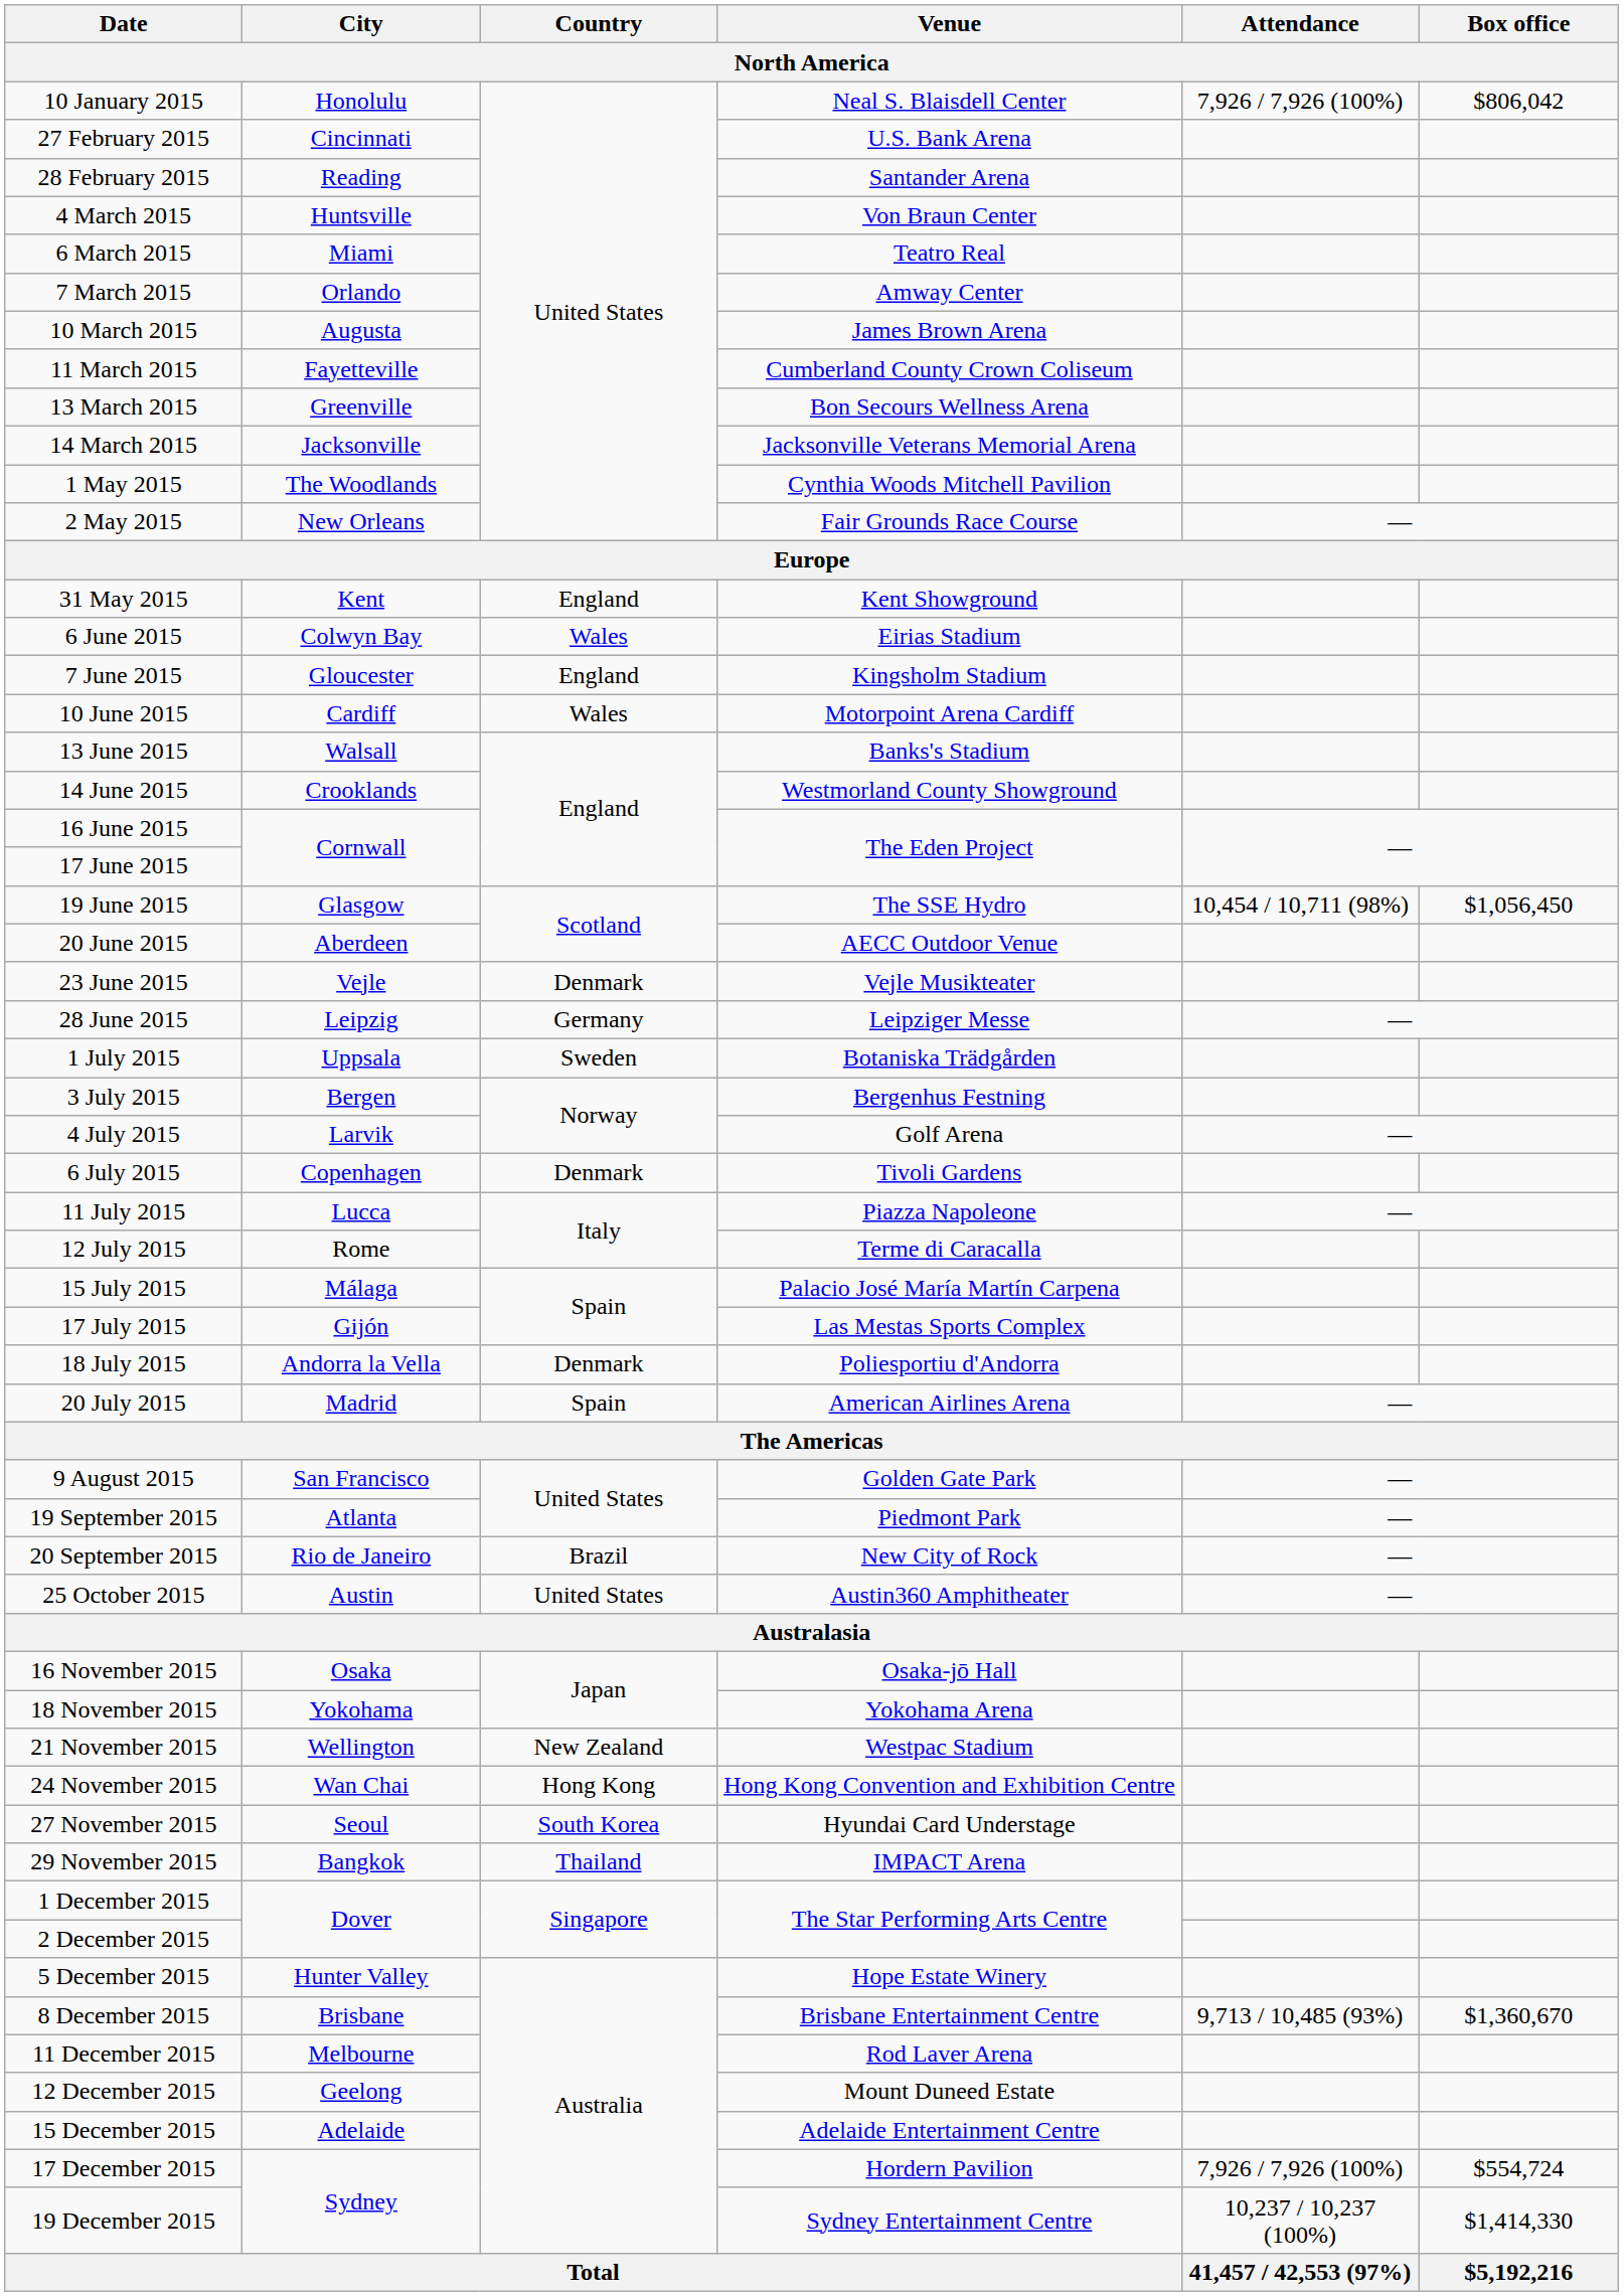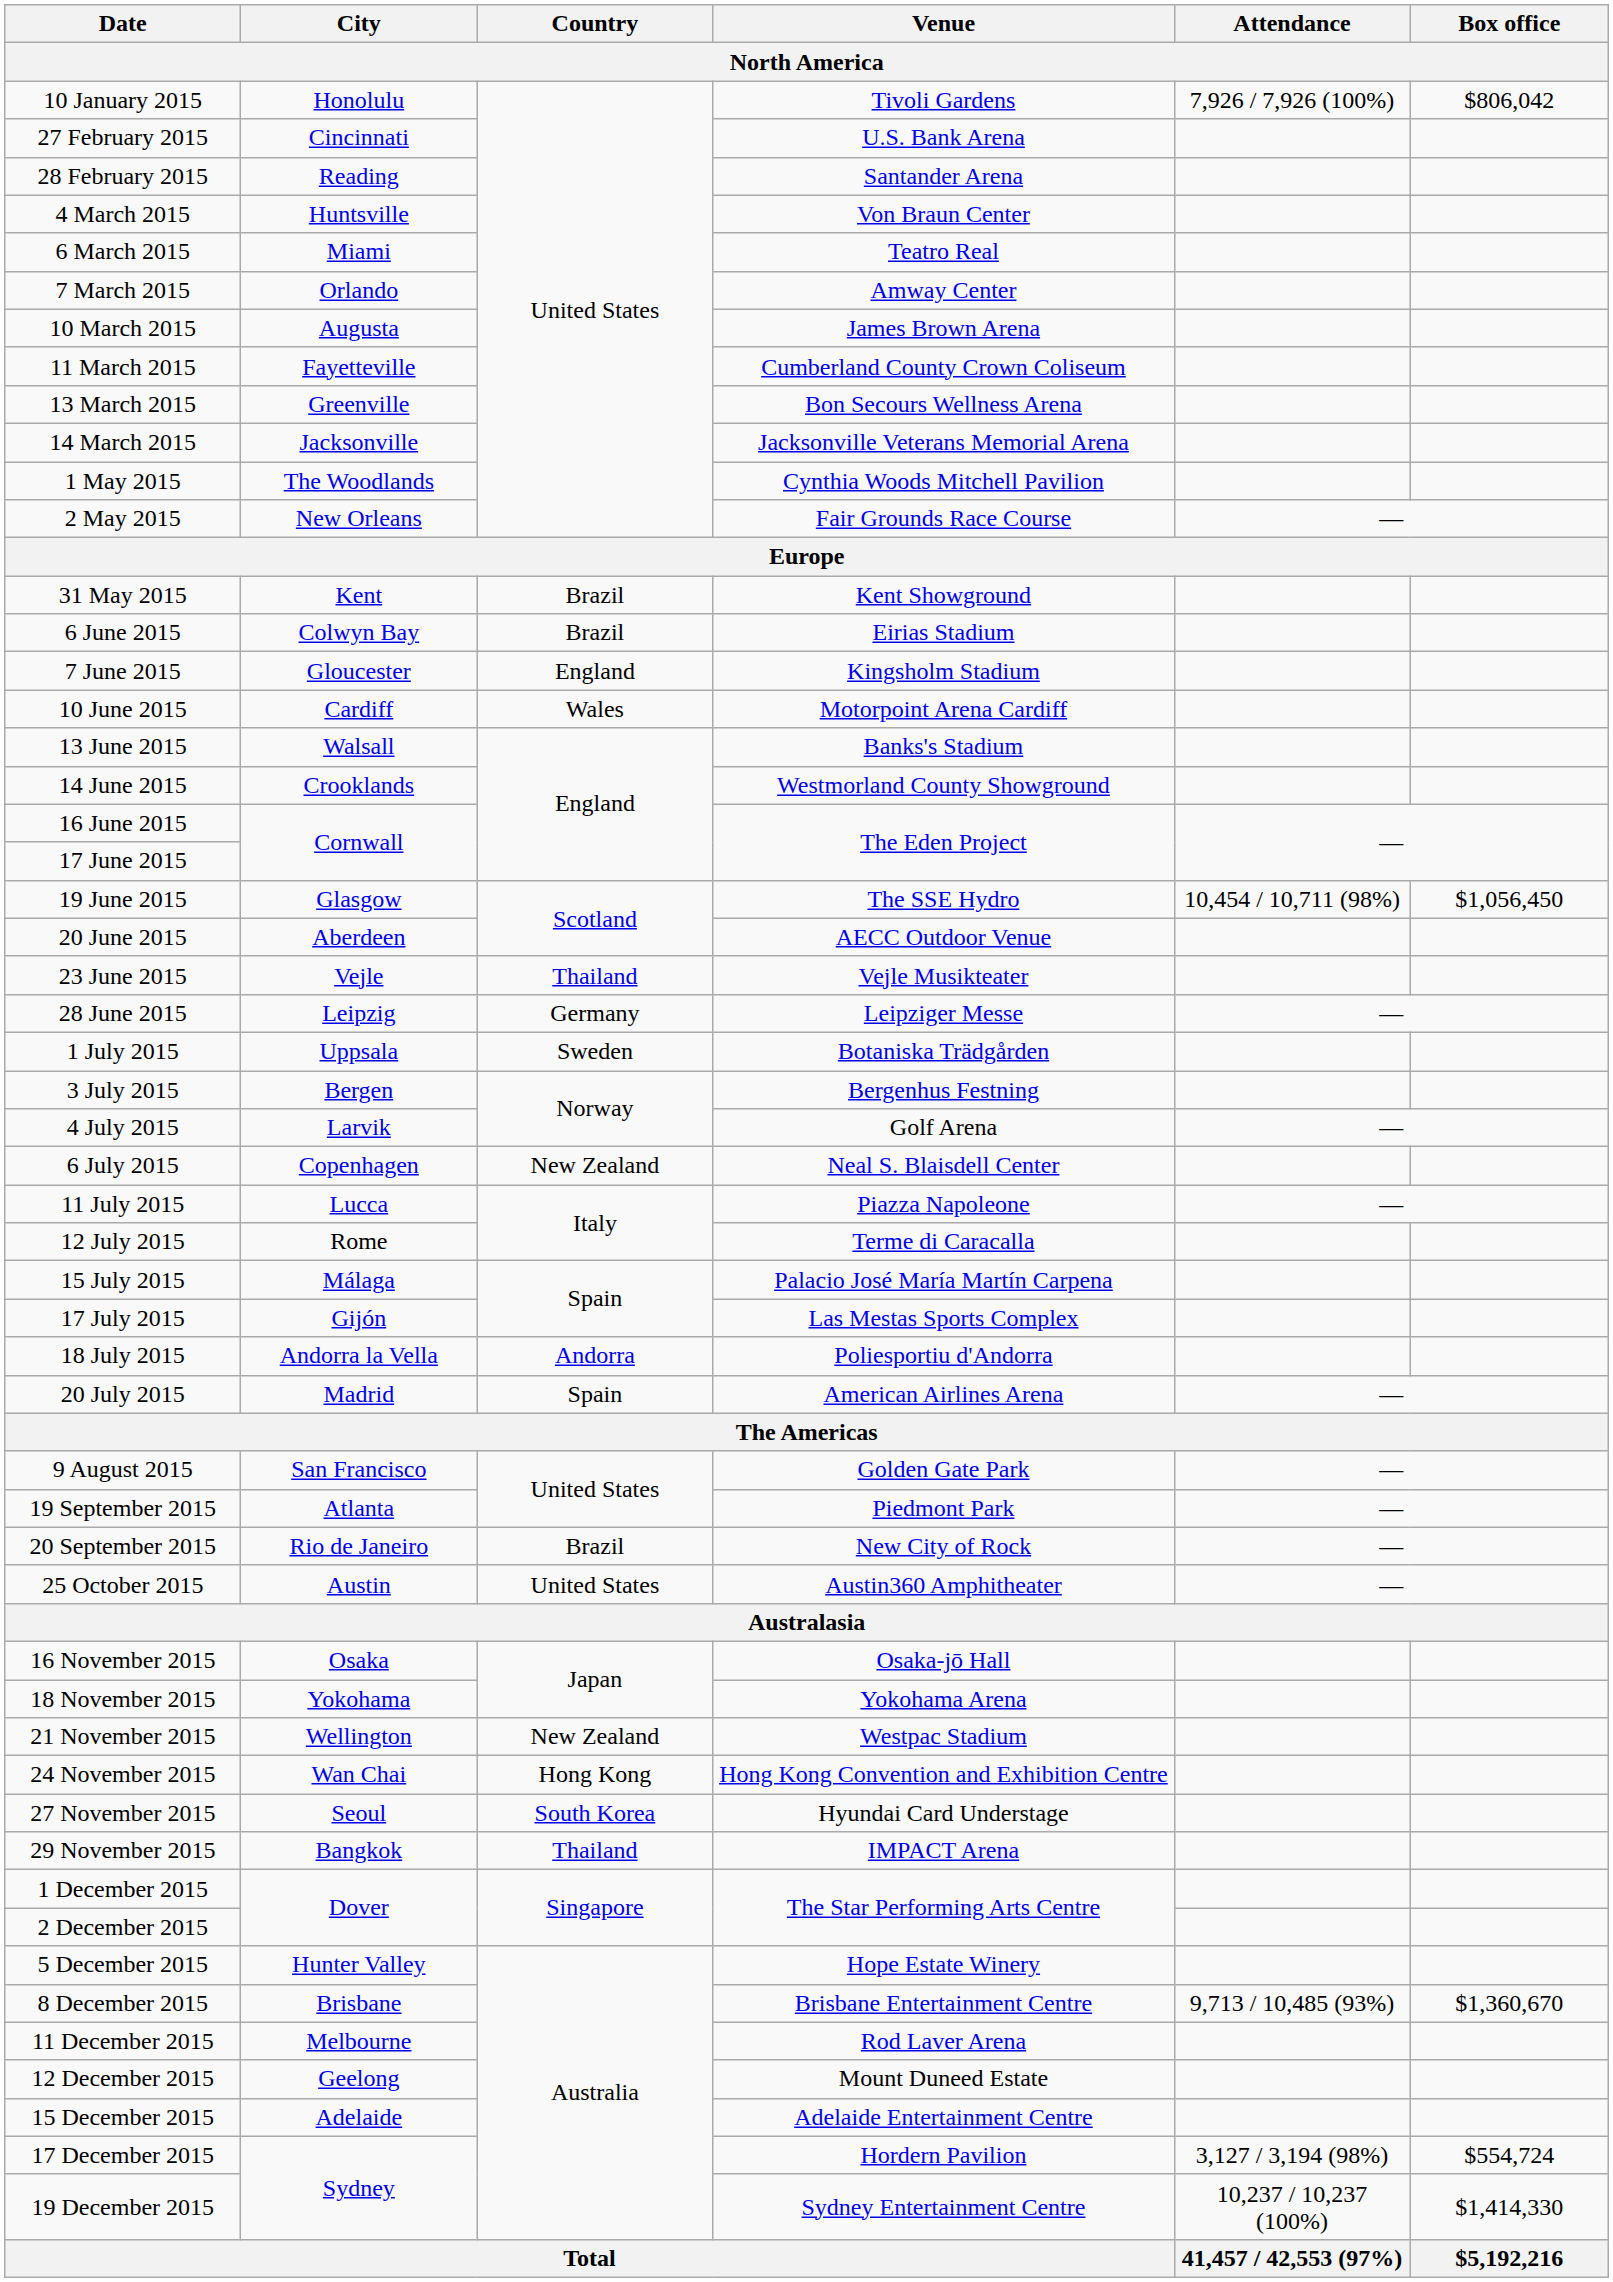 <table class="wikitable" style="text-align:center;">
 <tr>
 <th width="150">Date</th>
 <th width="150">City</th>
 <th width="150">Country</th>
 <th width="300">Venue</th>
 <th width="150">Attendance</th>
 <th width="125">Box office</th>
 </tr>
 <tr>
 <th colspan="7">North America</th>
 </tr>
 <tr>
 <td>10 January 2015</td>
 <td><a href='#'>Honolulu</a></td>
 <td rowspan="12">United States</td>
-<td><a href='#'>Neal S. Blaisdell Center</a></td>
+<td><a href='#'>Tivoli Gardens</a></td>
 <td>7,926 / 7,926 (100%)</td>
 <td>$806,042</td>
 </tr>
 <tr>
 <td>27 February 2015</td>
 <td><a href='#'>Cincinnati</a></td>
 <td><a href='#'>U.S. Bank Arena</a></td>
 <td></td>
 <td></td>
 </tr>
 <tr>
 <td>28 February 2015</td>
 <td><a href='#'>Reading</a></td>
 <td><a href='#'>Santander Arena</a></td>
 <td></td>
 <td></td>
 </tr>
 <tr>
 <td>4 March 2015</td>
 <td><a href='#'>Huntsville</a></td>
 <td><a href='#'>Von Braun Center</a></td>
 <td></td>
 <td></td>
 </tr>
 <tr>
 <td>6 March 2015</td>
 <td><a href='#'>Miami</a></td>
 <td><a href='#'>Teatro Real</a></td>
 <td></td>
 <td></td>
 </tr>
 <tr>
 <td>7 March 2015</td>
 <td><a href='#'>Orlando</a></td>
 <td><a href='#'>Amway Center</a></td>
 <td></td>
 <td></td>
 </tr>
 <tr>
 <td>10 March 2015</td>
 <td><a href='#'>Augusta</a></td>
 <td><a href='#'>James Brown Arena</a></td>
 <td></td>
 <td></td>
 </tr>
 <tr>
 <td>11 March 2015</td>
 <td><a href='#'>Fayetteville</a></td>
 <td><a href='#'>Cumberland County Crown Coliseum</a></td>
 <td></td>
 <td></td>
 </tr>
 <tr>
 <td>13 March 2015</td>
 <td><a href='#'>Greenville</a></td>
 <td><a href='#'>Bon Secours Wellness Arena</a></td>
 <td></td>
 <td></td>
 </tr>
 <tr>
 <td>14 March 2015</td>
 <td><a href='#'>Jacksonville</a></td>
 <td><a href='#'>Jacksonville Veterans Memorial Arena</a></td>
 <td></td>
 <td></td>
 </tr>
 <tr>
 <td>1 May 2015</td>
 <td><a href='#'>The Woodlands</a></td>
 <td><a href='#'>Cynthia Woods Mitchell Pavilion</a></td>
 <td></td>
 <td></td>
 </tr>
 <tr>
 <td>2 May 2015</td>
 <td><a href='#'>New Orleans</a></td>
 <td><a href='#'>Fair Grounds Race Course</a></td>
 <td colspan="2">—</td>
 </tr>
 <tr>
 <th colspan="7">Europe</th>
 </tr>
 <tr>
 <td>31 May 2015</td>
 <td><a href='#'>Kent</a></td>
-<td>England</td>
+<td>Brazil</td>
 <td><a href='#'>Kent Showground</a></td>
 <td></td>
 <td></td>
 </tr>
 <tr>
 <td>6 June 2015</td>
 <td><a href='#'>Colwyn Bay</a></td>
-<td><a href='#'>Wales</a></td>
+<td>Brazil</td>
 <td><a href='#'>Eirias Stadium</a></td>
 <td></td>
 <td></td>
 </tr>
 <tr>
 <td>7 June 2015</td>
 <td><a href='#'>Gloucester</a></td>
 <td>England</td>
 <td><a href='#'>Kingsholm Stadium</a></td>
 <td></td>
 <td></td>
 </tr>
 <tr>
 <td>10 June 2015</td>
 <td><a href='#'>Cardiff</a></td>
 <td>Wales</td>
 <td><a href='#'>Motorpoint Arena Cardiff</a></td>
 <td></td>
 <td></td>
 </tr>
 <tr>
 <td>13 June 2015</td>
 <td><a href='#'>Walsall</a></td>
 <td rowspan="4">England</td>
 <td><a href='#'>Banks's Stadium</a></td>
 <td></td>
 <td></td>
 </tr>
 <tr>
 <td>14 June 2015</td>
 <td><a href='#'>Crooklands</a></td>
 <td><a href='#'>Westmorland County Showground</a></td>
 <td></td>
 <td></td>
 </tr>
 <tr>
 <td>16 June 2015</td>
 <td rowspan="2"><a href='#'>Cornwall</a></td>
 <td rowspan="2"><a href='#'>The Eden Project</a></td>
 <td rowspan="2" colspan="2">—</td>
 </tr>
 <tr>
 <td>17 June 2015</td>
 </tr>
 <tr>
 <td>19 June 2015</td>
 <td><a href='#'>Glasgow</a></td>
 <td rowspan="2"><a href='#'>Scotland</a></td>
 <td><a href='#'>The SSE Hydro</a></td>
 <td>10,454 / 10,711 (98%)</td>
 <td>$1,056,450</td>
 </tr>
 <tr>
 <td>20 June 2015</td>
 <td><a href='#'>Aberdeen</a></td>
 <td><a href='#'>AECC Outdoor Venue</a></td>
 <td></td>
 <td></td>
 </tr>
 <tr>
 <td>23 June 2015</td>
 <td><a href='#'>Vejle</a></td>
-<td>Denmark</td>
+<td><a href='#'>Thailand</a></td>
 <td><a href='#'>Vejle Musikteater</a></td>
 <td></td>
 <td></td>
 </tr>
 <tr>
 <td>28 June 2015</td>
 <td><a href='#'>Leipzig</a></td>
 <td>Germany</td>
 <td><a href='#'>Leipziger Messe</a></td>
 <td colspan="2">—</td>
 </tr>
 <tr>
 <td>1 July 2015</td>
 <td><a href='#'>Uppsala</a></td>
 <td>Sweden</td>
 <td><a href='#'>Botaniska Trädgården</a></td>
 <td></td>
 <td></td>
 </tr>
 <tr>
 <td>3 July 2015</td>
 <td><a href='#'>Bergen</a></td>
 <td rowspan="2">Norway</td>
 <td><a href='#'>Bergenhus Festning</a></td>
 <td></td>
 <td></td>
 </tr>
 <tr>
 <td>4 July 2015</td>
 <td><a href='#'>Larvik</a></td>
 <td>Golf Arena</td>
 <td colspan="2">—</td>
 </tr>
 <tr>
 <td>6 July 2015</td>
 <td><a href='#'>Copenhagen</a></td>
-<td>Denmark</td>
-<td><a href='#'>Tivoli Gardens</a></td>
+<td>New Zealand</td>
+<td><a href='#'>Neal S. Blaisdell Center</a></td>
 <td></td>
 <td></td>
 </tr>
 <tr>
 <td>11 July 2015</td>
 <td><a href='#'>Lucca</a></td>
 <td rowspan="2">Italy</td>
 <td><a href='#'>Piazza Napoleone</a></td>
 <td colspan="2">—</td>
 </tr>
 <tr>
 <td>12 July 2015</td>
 <td>Rome</td>
 <td><a href='#'>Terme di Caracalla</a></td>
 <td></td>
 <td></td>
 </tr>
 <tr>
 <td>15 July 2015</td>
 <td><a href='#'>Málaga</a></td>
 <td rowspan="2">Spain</td>
 <td><a href='#'>Palacio José María Martín Carpena</a></td>
 <td></td>
 <td></td>
 </tr>
 <tr>
 <td>17 July 2015</td>
 <td><a href='#'>Gijón</a></td>
 <td><a href='#'>Las Mestas Sports Complex</a></td>
 <td></td>
 <td></td>
 </tr>
 <tr>
 <td>18 July 2015</td>
 <td><a href='#'>Andorra la Vella</a></td>
-<td>Denmark</td>
+<td><a href='#'>Andorra</a></td>
 <td><a href='#'>Poliesportiu d'Andorra</a></td>
 <td></td>
 <td></td>
 </tr>
 <tr>
 <td>20 July 2015</td>
 <td><a href='#'>Madrid</a></td>
 <td>Spain</td>
 <td><a href='#'>American Airlines Arena</a></td>
 <td colspan="2">—</td>
 </tr>
 <tr>
 <th colspan="7">The Americas</th>
 </tr>
 <tr>
 <td>9 August 2015</td>
 <td><a href='#'>San Francisco</a></td>
 <td rowspan="2">United States</td>
 <td><a href='#'>Golden Gate Park</a></td>
 <td colspan="2">—</td>
 </tr>
 <tr>
 <td>19 September 2015</td>
 <td><a href='#'>Atlanta</a></td>
 <td><a href='#'>Piedmont Park</a></td>
 <td colspan="2">—</td>
 </tr>
 <tr>
 <td>20 September 2015</td>
 <td><a href='#'>Rio de Janeiro</a></td>
 <td>Brazil</td>
 <td><a href='#'>New City of Rock</a></td>
 <td colspan="2">—</td>
 </tr>
 <tr>
 <td>25 October 2015</td>
 <td><a href='#'>Austin</a></td>
 <td>United States</td>
 <td><a href='#'>Austin360 Amphitheater</a></td>
 <td colspan="2">—</td>
 </tr>
 <tr>
 <th colspan="7">Australasia</th>
 </tr>
 <tr>
 <td>16 November 2015</td>
 <td><a href='#'>Osaka</a></td>
 <td rowspan="2">Japan</td>
 <td><a href='#'>Osaka-jō Hall</a></td>
 <td></td>
 <td></td>
 </tr>
 <tr>
 <td>18 November 2015</td>
 <td><a href='#'>Yokohama</a></td>
 <td><a href='#'>Yokohama Arena</a></td>
 <td></td>
 <td></td>
 </tr>
 <tr>
 <td>21 November 2015</td>
 <td><a href='#'>Wellington</a></td>
 <td>New Zealand</td>
 <td><a href='#'>Westpac Stadium</a></td>
 <td></td>
 <td></td>
 </tr>
 <tr>
 <td>24 November 2015</td>
 <td><a href='#'>Wan Chai</a></td>
 <td>Hong Kong</td>
 <td><a href='#'>Hong Kong Convention and Exhibition Centre</a></td>
 <td></td>
 <td></td>
 </tr>
 <tr>
 <td>27 November 2015</td>
 <td><a href='#'>Seoul</a></td>
 <td><a href='#'>South Korea</a></td>
 <td>Hyundai Card Understage</td>
 <td></td>
 <td></td>
 </tr>
 <tr>
 <td>29 November 2015</td>
 <td><a href='#'>Bangkok</a></td>
 <td><a href='#'>Thailand</a></td>
 <td><a href='#'>IMPACT Arena</a></td>
 <td></td>
 <td></td>
 </tr>
 <tr>
 <td>1 December 2015</td>
 <td rowspan="2"><a href='#'>Dover</a></td>
 <td rowspan="2"><a href='#'>Singapore</a></td>
 <td rowspan="2"><a href='#'>The Star Performing Arts Centre</a></td>
 <td></td>
 <td></td>
 </tr>
 <tr>
 <td>2 December 2015</td>
 <td></td>
 <td></td>
 </tr>
 <tr>
 <td>5 December 2015</td>
 <td><a href='#'>Hunter Valley</a></td>
 <td rowspan="7">Australia</td>
 <td><a href='#'>Hope Estate Winery</a></td>
 <td></td>
 <td></td>
 </tr>
 <tr>
 <td>8 December 2015</td>
 <td><a href='#'>Brisbane</a></td>
 <td><a href='#'>Brisbane Entertainment Centre</a></td>
 <td>9,713 / 10,485 (93%)</td>
 <td>$1,360,670</td>
 </tr>
 <tr>
 <td>11 December 2015</td>
 <td><a href='#'>Melbourne</a></td>
 <td><a href='#'>Rod Laver Arena</a></td>
 <td></td>
 <td></td>
 </tr>
 <tr>
 <td>12 December 2015</td>
 <td><a href='#'>Geelong</a></td>
 <td>Mount Duneed Estate</td>
 <td></td>
 <td></td>
 </tr>
 <tr>
 <td>15 December 2015</td>
 <td><a href='#'>Adelaide</a></td>
 <td><a href='#'>Adelaide Entertainment Centre</a></td>
 <td></td>
 <td></td>
 </tr>
 <tr>
 <td>17 December 2015</td>
 <td rowspan="2"><a href='#'>Sydney</a></td>
 <td><a href='#'>Hordern Pavilion</a></td>
-<td>7,926 / 7,926 (100%)</td>
+<td>3,127 / 3,194 (98%)</td>
 <td>$554,724</td>
 </tr>
 <tr>
 <td>19 December 2015</td>
 <td><a href='#'>Sydney Entertainment Centre</a></td>
 <td>10,237 / 10,237 (100%)</td>
 <td>$1,414,330</td>
 </tr>
 <tr>
 <th colspan="4">Total</th>
 <th>41,457 / 42,553 (97%)</th>
 <th>$5,192,216</th>
 </tr>
 </table>
